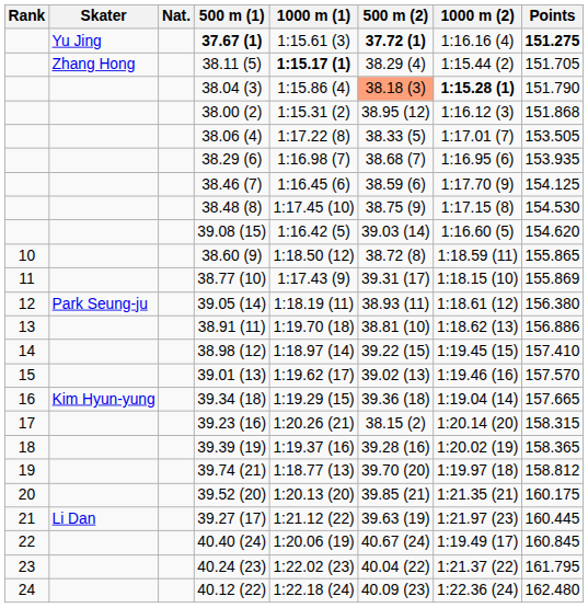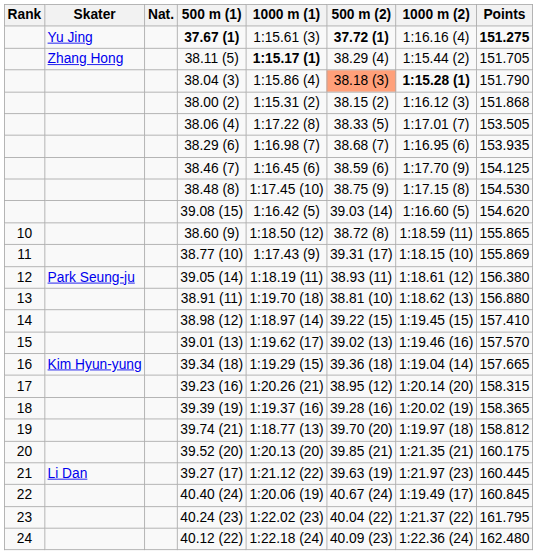 <table class="wikitable sortable" border="1" style="text-align:center">
 <tr align=center>
 <th>Rank</th>
 <th>Skater</th>
 <th>Nat.</th>
 <th>500 m (1)</th>
 <th>1000 m (1)</th>
 <th>500 m (2)</th>
 <th>1000 m (2)</th>
 <th>Points</th>
 </tr>
 <tr>
 <td></td>
 <td align=left><a href='#'>Yu Jing</a></td>
 <td></td>
 <td><strong>37.67 (1)</strong></td>
 <td>1:15.61 (3)</td>
 <td><strong>37.72 (1)</strong></td>
 <td>1:16.16 (4)</td>
 <td><strong>151.275</strong></td>
 </tr>
 <tr>
 <td></td>
 <td align=left><a href='#'>Zhang Hong</a></td>
 <td></td>
 <td>38.11 (5)</td>
 <td><strong>1:15.17 (1) </strong></td>
 <td>38.29 (4)</td>
 <td>1:15.44 (2)</td>
 <td>151.705</td>
 </tr>
 <tr>
 <td></td>
 <td align=left></td>
 <td></td>
 <td>38.04 (3)</td>
 <td>1:15.86 (4)</td>
 <td style="background: lightsalmon;">38.18 (3)</td>
 <td><strong>1:15.28 (1)</strong></td>
 <td>151.790</td>
 </tr>
 <tr>
 <td></td>
 <td align=left></td>
 <td></td>
 <td>38.00 (2)</td>
 <td>1:15.31 (2)</td>
-<td>38.95 (12)</td>
+<td>38.15 (2)</td>
 <td>1:16.12 (3)</td>
 <td>151.868</td>
 </tr>
 <tr>
 <td></td>
 <td align=left></td>
 <td></td>
 <td>38.06 (4)</td>
 <td>1:17.22 (8)</td>
 <td>38.33 (5)</td>
 <td>1:17.01 (7)</td>
 <td>153.505</td>
 </tr>
 <tr>
 <td></td>
 <td align=left></td>
 <td></td>
 <td>38.29 (6)</td>
 <td>1:16.98 (7)</td>
 <td>38.68 (7)</td>
 <td>1:16.95 (6)</td>
 <td>153.935</td>
 </tr>
 <tr>
 <td></td>
 <td align=left></td>
 <td></td>
 <td>38.46 (7)</td>
 <td>1:16.45 (6)</td>
 <td>38.59 (6)</td>
 <td>1:17.70 (9)</td>
 <td>154.125</td>
 </tr>
 <tr>
 <td></td>
 <td align=left></td>
 <td></td>
 <td>38.48 (8)</td>
 <td>1:17.45 (10)</td>
 <td>38.75 (9)</td>
 <td>1:17.15 (8)</td>
 <td>154.530</td>
 </tr>
 <tr>
 <td></td>
 <td align=left></td>
 <td></td>
 <td>39.08 (15)</td>
 <td>1:16.42 (5)</td>
 <td>39.03 (14)</td>
 <td>1:16.60 (5)</td>
 <td>154.620</td>
 </tr>
 <tr>
 <td>10</td>
 <td align=left></td>
 <td></td>
 <td>38.60 (9)</td>
 <td>1:18.50 (12)</td>
 <td>38.72 (8)</td>
 <td>1:18.59 (11)</td>
 <td>155.865</td>
 </tr>
 <tr>
 <td>11</td>
 <td align=left></td>
 <td></td>
 <td>38.77 (10)</td>
 <td>1:17.43 (9)</td>
 <td>39.31 (17)</td>
 <td>1:18.15 (10)</td>
 <td>155.869</td>
 </tr>
 <tr>
 <td>12</td>
 <td align=left><a href='#'>Park Seung-ju</a></td>
 <td></td>
 <td>39.05 (14)</td>
 <td>1:18.19 (11)</td>
 <td>38.93 (11)</td>
 <td>1:18.61 (12)</td>
 <td>156.380</td>
 </tr>
 <tr>
 <td>13</td>
 <td align=left></td>
 <td></td>
 <td>38.91 (11)</td>
 <td>1:19.70 (18)</td>
 <td>38.81 (10)</td>
 <td>1:18.62 (13)</td>
-<td>156.886</td>
+<td>156.880</td>
 </tr>
 <tr>
 <td>14</td>
 <td align=left></td>
 <td></td>
 <td>38.98 (12)</td>
 <td>1:18.97 (14)</td>
 <td>39.22 (15)</td>
 <td>1:19.45 (15)</td>
 <td>157.410</td>
 </tr>
 <tr>
 <td>15</td>
 <td align=left></td>
 <td></td>
 <td>39.01 (13)</td>
 <td>1:19.62 (17)</td>
 <td>39.02 (13)</td>
 <td>1:19.46 (16)</td>
 <td>157.570</td>
 </tr>
 <tr>
 <td>16</td>
 <td align=left><a href='#'>Kim Hyun-yung</a></td>
 <td></td>
 <td>39.34 (18)</td>
 <td>1:19.29 (15)</td>
 <td>39.36 (18)</td>
 <td>1:19.04 (14)</td>
 <td>157.665</td>
 </tr>
 <tr>
 <td>17</td>
 <td align=left></td>
 <td></td>
 <td>39.23 (16)</td>
 <td>1:20.26 (21)</td>
-<td>38.15 (2)</td>
+<td>38.95 (12)</td>
 <td>1:20.14 (20)</td>
 <td>158.315</td>
 </tr>
 <tr>
 <td>18</td>
 <td align=left></td>
 <td></td>
 <td>39.39 (19)</td>
 <td>1:19.37 (16)</td>
 <td>39.28 (16)</td>
 <td>1:20.02 (19)</td>
 <td>158.365</td>
 </tr>
 <tr>
 <td>19</td>
 <td align=left></td>
 <td></td>
 <td>39.74 (21)</td>
 <td>1:18.77 (13)</td>
 <td>39.70 (20)</td>
 <td>1:19.97 (18)</td>
 <td>158.812</td>
 </tr>
 <tr>
 <td>20</td>
 <td align=left></td>
 <td></td>
 <td>39.52 (20)</td>
 <td>1:20.13 (20)</td>
 <td>39.85 (21)</td>
 <td>1:21.35 (21)</td>
 <td>160.175</td>
 </tr>
 <tr>
 <td>21</td>
 <td align=left><a href='#'>Li Dan</a></td>
 <td></td>
 <td>39.27 (17)</td>
 <td>1:21.12 (22)</td>
 <td>39.63 (19)</td>
 <td>1:21.97 (23)</td>
 <td>160.445</td>
 </tr>
 <tr>
 <td>22</td>
 <td align=left></td>
 <td></td>
 <td>40.40 (24)</td>
 <td>1:20.06 (19)</td>
 <td>40.67 (24)</td>
 <td>1:19.49 (17)</td>
 <td>160.845</td>
 </tr>
 <tr>
 <td>23</td>
 <td align=left></td>
 <td></td>
 <td>40.24 (23)</td>
 <td>1:22.02 (23)</td>
 <td>40.04 (22)</td>
 <td>1:21.37 (22)</td>
 <td>161.795</td>
 </tr>
 <tr>
 <td>24</td>
 <td align=left></td>
 <td></td>
 <td>40.12 (22)</td>
 <td>1:22.18 (24)</td>
 <td>40.09 (23)</td>
 <td>1:22.36 (24)</td>
 <td>162.480</td>
 </tr>
 </table>
